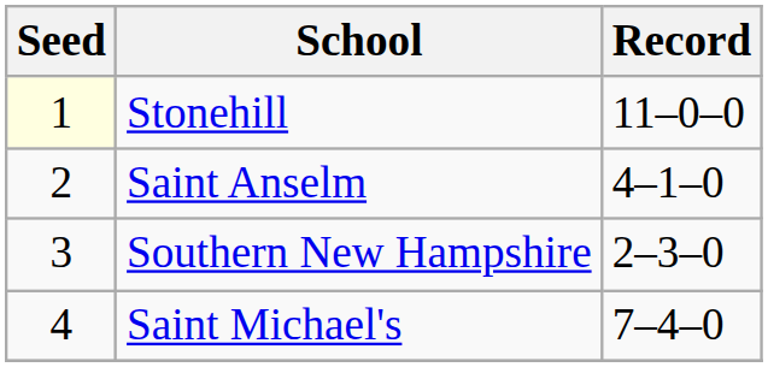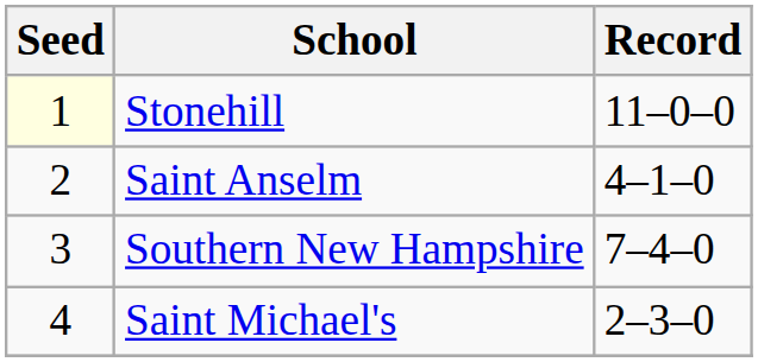 <table class="wikitable">
 <tr>
 <th>Seed</th>
 <th>School</th>
 <th>Record</th>
 </tr>
 <tr>
 <td align=center style="background: lightyellow;">1</td>
 <td><a href='#'>Stonehill</a></td>
 <td>11–0–0</td>
 </tr>
 <tr>
 <td align=center>2</td>
 <td><a href='#'>Saint Anselm</a></td>
 <td>4–1–0</td>
 </tr>
 <tr>
 <td align=center>3</td>
 <td><a href='#'>Southern New Hampshire</a></td>
-<td>2–3–0</td>
+<td>7–4–0</td>
 </tr>
 <tr>
 <td align=center>4</td>
 <td><a href='#'>Saint Michael's</a></td>
-<td>7–4–0</td>
+<td>2–3–0</td>
 </tr>
 <tr>
 </tr>
 </table>
